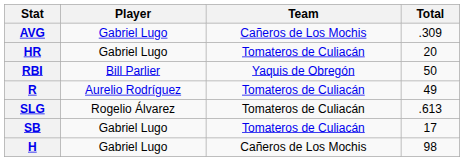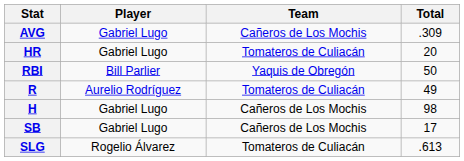 <table class="wikitable" style="text-align:center;">
 <tr>
 <th scope="col" width="3%">Stat</th>
 <th scope="col" width="10%">Player</th>
 <th scope="col" width="15%">Team</th>
 <th scope="col" width="3%">Total</th>
 </tr>
 <tr>
 <th scope="row" style="text-align:center;"><a href='#'>AVG</a></th>
 <td> <a href='#'>Gabriel Lugo</a></td>
 <td><a href='#'>Cañeros de Los Mochis</a></td>
 <td>.309</td>
 </tr>
 <tr>
 <th scope="row" style="text-align:center;"><a href='#'>HR</a></th>
 <td> Gabriel Lugo</td>
 <td><a href='#'>Tomateros de Culiacán</a></td>
 <td>20</td>
 </tr>
 <tr>
 <th scope="row" style="text-align:center;"><a href='#'>RBI</a></th>
 <td> <a href='#'>Bill Parlier</a></td>
 <td><a href='#'>Yaquis de Obregón</a></td>
 <td>50</td>
 </tr>
 <tr>
 <th scope="row" style="text-align:center;"><a href='#'>R</a></th>
 <td> <a href='#'>Aurelio Rodríguez</a></td>
 <td><a href='#'>Tomateros de Culiacán</a></td>
 <td>49</td>
 </tr>
 <tr>
+<th scope="row" style="text-align:center;"><a href='#'>H</a></th>
+<td> Gabriel Lugo</td>
+<td>Cañeros de Los Mochis</td>
+<td>98</td>
+</tr>
+<tr>
+<th scope="row" style="text-align:center;"><a href='#'>SB</a></th>
+<td> Gabriel Lugo</td>
+<td>Cañeros de Los Mochis</td>
+<td>17</td>
+</tr>
+<tr>
 <th scope="row" style="text-align:center;"><a href='#'>SLG</a></th>
 <td> Rogelio Álvarez</td>
 <td>Tomateros de Culiacán</td>
 <td>.613</td>
 </tr>
-<tr>
-<th scope="row" style="text-align:center;"><a href='#'>SB</a></th>
-<td> Gabriel Lugo</td>
-<td><a href='#'>Tomateros de Culiacán</a></td>
-<td>17</td>
-</tr>
-<tr>
-<th scope="row" style="text-align:center;"><a href='#'>H</a></th>
-<td> Gabriel Lugo</td>
-<td>Cañeros de Los Mochis</td>
-<td>98</td>
-</tr>
 </table>
